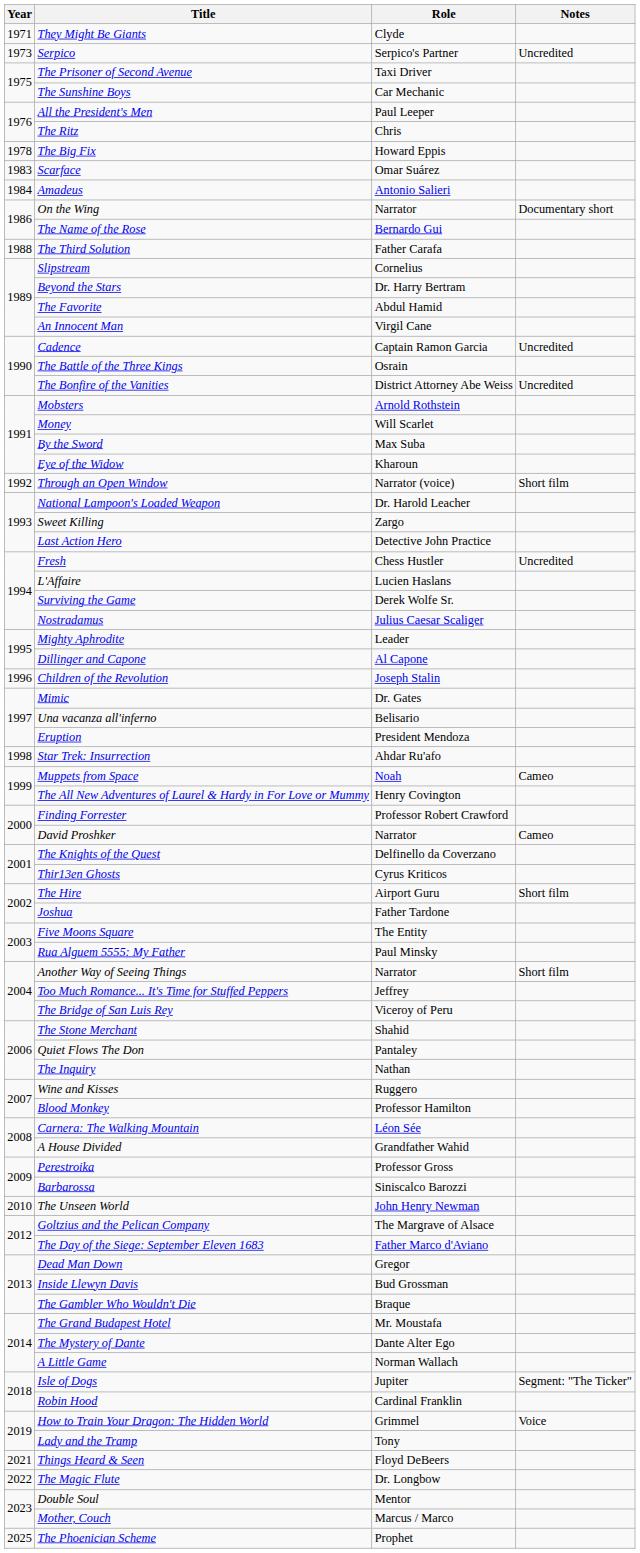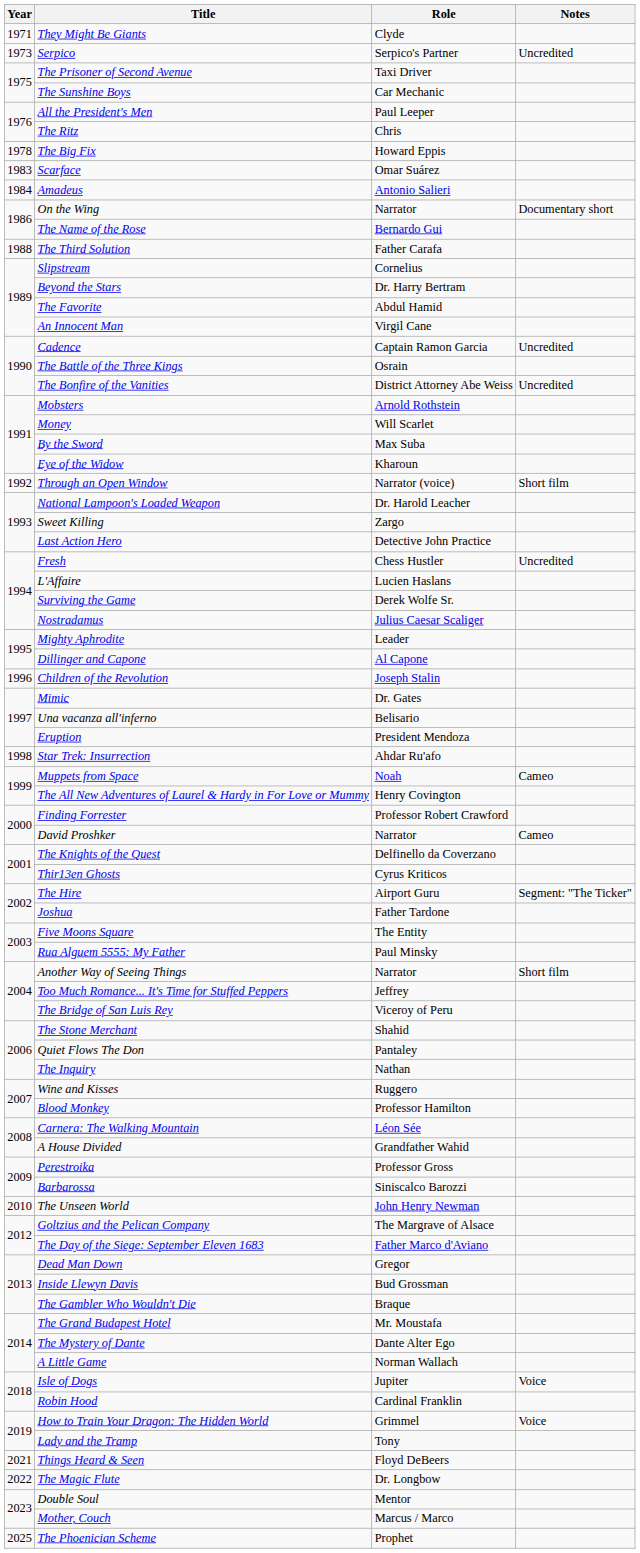 <table class="wikitable sortable">
 <tr>
 <th>Year</th>
 <th>Title</th>
 <th>Role</th>
 <th class="unsortable">Notes</th>
 </tr>
 <tr>
 <td>1971</td>
 <td><em><a href='#'>They Might Be Giants</a></em></td>
 <td>Clyde</td>
 <td></td>
 </tr>
 <tr>
 <td>1973</td>
 <td><em><a href='#'>Serpico</a></em></td>
 <td>Serpico's Partner</td>
 <td>Uncredited</td>
 </tr>
 <tr>
 <td rowspan="2">1975</td>
 <td><em><a href='#'>The Prisoner of Second Avenue</a></em></td>
 <td>Taxi Driver</td>
 <td></td>
 </tr>
 <tr>
 <td><em><a href='#'>The Sunshine Boys</a></em></td>
 <td>Car Mechanic</td>
 <td></td>
 </tr>
 <tr>
 <td rowspan="2">1976</td>
 <td><em><a href='#'>All the President's Men</a></em></td>
 <td>Paul Leeper</td>
 <td></td>
 </tr>
 <tr>
 <td><em><a href='#'>The Ritz</a></em></td>
 <td>Chris</td>
 <td></td>
 </tr>
 <tr>
 <td>1978</td>
 <td><em><a href='#'>The Big Fix</a></em></td>
 <td>Howard Eppis</td>
 <td></td>
 </tr>
 <tr>
 <td>1983</td>
 <td><em><a href='#'>Scarface</a></em></td>
 <td>Omar Suárez</td>
 <td></td>
 </tr>
 <tr>
 <td>1984</td>
 <td><em><a href='#'>Amadeus</a></em></td>
 <td><a href='#'>Antonio Salieri</a></td>
 <td></td>
 </tr>
 <tr>
 <td rowspan="2">1986</td>
 <td><em>On the Wing</em></td>
 <td>Narrator</td>
 <td>Documentary short</td>
 </tr>
 <tr>
 <td><em><a href='#'>The Name of the Rose</a></em></td>
 <td><a href='#'>Bernardo Gui</a></td>
 <td></td>
 </tr>
 <tr>
 <td>1988</td>
 <td><em><a href='#'>The Third Solution</a></em></td>
 <td>Father Carafa</td>
 <td></td>
 </tr>
 <tr>
 <td rowspan="4">1989</td>
 <td><em><a href='#'>Slipstream</a></em></td>
 <td>Cornelius</td>
 <td></td>
 </tr>
 <tr>
 <td><em><a href='#'>Beyond the Stars</a></em></td>
 <td>Dr. Harry Bertram</td>
 <td></td>
 </tr>
 <tr>
 <td><em><a href='#'>The Favorite</a></em></td>
 <td>Abdul Hamid</td>
 <td></td>
 </tr>
 <tr>
 <td><em><a href='#'>An Innocent Man</a></em></td>
 <td>Virgil Cane</td>
 <td></td>
 </tr>
 <tr>
 <td rowspan="3">1990</td>
 <td><em><a href='#'>Cadence</a></em></td>
 <td>Captain Ramon Garcia</td>
 <td>Uncredited</td>
 </tr>
 <tr>
 <td><em><a href='#'>The Battle of the Three Kings</a></em></td>
 <td>Osrain</td>
 <td></td>
 </tr>
 <tr>
 <td><em><a href='#'>The Bonfire of the Vanities</a></em></td>
 <td>District Attorney Abe Weiss</td>
 <td>Uncredited</td>
 </tr>
 <tr>
 <td rowspan="4">1991</td>
 <td><em><a href='#'>Mobsters</a></em></td>
 <td><a href='#'>Arnold Rothstein</a></td>
 <td></td>
 </tr>
 <tr>
 <td><em><a href='#'>Money</a></em></td>
 <td>Will Scarlet</td>
 <td></td>
 </tr>
 <tr>
 <td><em><a href='#'>By the Sword</a></em></td>
 <td>Max Suba</td>
 <td></td>
 </tr>
 <tr>
 <td><em><a href='#'>Eye of the Widow</a></em></td>
 <td>Kharoun</td>
 <td></td>
 </tr>
 <tr>
 <td>1992</td>
 <td><em><a href='#'>Through an Open Window</a></em></td>
 <td>Narrator (voice)</td>
 <td>Short film</td>
 </tr>
 <tr>
 <td rowspan="3">1993</td>
 <td><em><a href='#'>National Lampoon's Loaded Weapon</a></em></td>
 <td>Dr. Harold Leacher</td>
 <td></td>
 </tr>
 <tr>
 <td><em>Sweet Killing</em></td>
 <td>Zargo</td>
 <td></td>
 </tr>
 <tr>
 <td><em><a href='#'>Last Action Hero</a></em></td>
 <td>Detective John Practice</td>
 <td></td>
 </tr>
 <tr>
 <td rowspan="4">1994</td>
 <td><em><a href='#'>Fresh</a></em></td>
 <td>Chess Hustler</td>
 <td>Uncredited</td>
 </tr>
 <tr>
 <td><em>L'Affaire</em></td>
 <td>Lucien Haslans</td>
 <td></td>
 </tr>
 <tr>
 <td><em><a href='#'>Surviving the Game</a></em></td>
 <td>Derek Wolfe Sr.</td>
 <td></td>
 </tr>
 <tr>
 <td><em><a href='#'>Nostradamus</a></em></td>
 <td><a href='#'>Julius Caesar Scaliger</a></td>
 <td></td>
 </tr>
 <tr>
 <td rowspan="2">1995</td>
 <td><em><a href='#'>Mighty Aphrodite</a></em></td>
 <td>Leader</td>
 <td></td>
 </tr>
 <tr>
 <td><em><a href='#'>Dillinger and Capone</a></em></td>
 <td><a href='#'>Al Capone</a></td>
 <td></td>
 </tr>
 <tr>
 <td>1996</td>
 <td><em><a href='#'>Children of the Revolution</a></em></td>
 <td><a href='#'>Joseph Stalin</a></td>
 <td></td>
 </tr>
 <tr>
 <td rowspan="3">1997</td>
 <td><em><a href='#'>Mimic</a></em></td>
 <td>Dr. Gates</td>
 <td></td>
 </tr>
 <tr>
 <td><em>Una vacanza all'inferno</em></td>
 <td>Belisario</td>
 <td></td>
 </tr>
 <tr>
 <td><em><a href='#'>Eruption</a></em></td>
 <td>President Mendoza</td>
 <td></td>
 </tr>
 <tr>
 <td>1998</td>
 <td><em><a href='#'>Star Trek: Insurrection</a></em></td>
 <td>Ahdar Ru'afo</td>
 <td></td>
 </tr>
 <tr>
 <td rowspan="2">1999</td>
 <td><em><a href='#'>Muppets from Space</a></em></td>
 <td><a href='#'>Noah</a></td>
 <td>Cameo</td>
 </tr>
 <tr>
 <td><em><a href='#'>The All New Adventures of Laurel & Hardy in For Love or Mummy</a></em></td>
 <td>Henry Covington</td>
 <td></td>
 </tr>
 <tr>
 <td rowspan="2">2000</td>
 <td><em><a href='#'>Finding Forrester</a></em></td>
 <td>Professor Robert Crawford</td>
 <td></td>
 </tr>
 <tr>
 <td><em>David Proshker</em></td>
 <td>Narrator</td>
 <td>Cameo</td>
 </tr>
 <tr>
 <td rowspan="2">2001</td>
 <td><em><a href='#'>The Knights of the Quest</a></em></td>
 <td>Delfinello da Coverzano</td>
 <td></td>
 </tr>
 <tr>
 <td><em><a href='#'>Thir13en Ghosts</a></em></td>
 <td>Cyrus Kriticos</td>
 <td></td>
 </tr>
 <tr>
 <td rowspan="2">2002</td>
 <td><em><a href='#'>The Hire</a></em></td>
 <td>Airport Guru</td>
-<td>Short film</td>
+<td>Segment: "The Ticker"</td>
 </tr>
 <tr>
 <td><em><a href='#'>Joshua</a></em></td>
 <td>Father Tardone</td>
 <td></td>
 </tr>
 <tr>
 <td rowspan="2">2003</td>
 <td><em><a href='#'>Five Moons Square</a></em></td>
 <td>The Entity</td>
 <td></td>
 </tr>
 <tr>
 <td><em><a href='#'>Rua Alguem 5555: My Father</a></em></td>
 <td>Paul Minsky</td>
 <td></td>
 </tr>
 <tr>
 <td rowspan="3">2004</td>
 <td><em>Another Way of Seeing Things</em></td>
 <td>Narrator</td>
 <td>Short film</td>
 </tr>
 <tr>
 <td><em><a href='#'>Too Much Romance... It's Time for Stuffed Peppers</a></em></td>
 <td>Jeffrey</td>
 <td></td>
 </tr>
 <tr>
 <td><em><a href='#'>The Bridge of San Luis Rey</a></em></td>
 <td>Viceroy of Peru</td>
 <td></td>
 </tr>
 <tr>
 <td rowspan="3">2006</td>
 <td><em><a href='#'>The Stone Merchant</a></em></td>
 <td>Shahid</td>
 <td></td>
 </tr>
 <tr>
 <td><em>Quiet Flows The Don</em></td>
 <td>Pantaley</td>
 <td></td>
 </tr>
 <tr>
 <td><em><a href='#'>The Inquiry</a></em></td>
 <td>Nathan</td>
 <td></td>
 </tr>
 <tr>
 <td rowspan="2">2007</td>
 <td><em>Wine and Kisses</em></td>
 <td>Ruggero</td>
 <td></td>
 </tr>
 <tr>
 <td><em><a href='#'>Blood Monkey</a></em></td>
 <td>Professor Hamilton</td>
 <td></td>
 </tr>
 <tr>
 <td rowspan="2">2008</td>
 <td><em><a href='#'>Carnera: The Walking Mountain</a></em></td>
 <td><a href='#'>Léon Sée</a></td>
 <td></td>
 </tr>
 <tr>
 <td><em>A House Divided</em></td>
 <td>Grandfather Wahid</td>
 <td></td>
 </tr>
 <tr>
 <td rowspan="2">2009</td>
 <td><em><a href='#'>Perestroika</a></em></td>
 <td>Professor Gross</td>
 <td></td>
 </tr>
 <tr>
 <td><em><a href='#'>Barbarossa</a></em></td>
 <td>Siniscalco Barozzi</td>
 <td></td>
 </tr>
 <tr>
 <td>2010</td>
 <td><em>The Unseen World</em></td>
 <td><a href='#'>John Henry Newman</a></td>
 <td></td>
 </tr>
 <tr>
 <td rowspan="2">2012</td>
 <td><em><a href='#'>Goltzius and the Pelican Company</a></em></td>
 <td>The Margrave of Alsace</td>
 <td></td>
 </tr>
 <tr>
 <td><em><a href='#'>The Day of the Siege: September Eleven 1683</a></em></td>
 <td><a href='#'>Father Marco d'Aviano</a></td>
 <td></td>
 </tr>
 <tr>
 <td rowspan="3">2013</td>
 <td><em><a href='#'>Dead Man Down</a></em></td>
 <td>Gregor</td>
 <td></td>
 </tr>
 <tr>
 <td><em><a href='#'>Inside Llewyn Davis</a></em></td>
 <td>Bud Grossman</td>
 <td></td>
 </tr>
 <tr>
 <td><em><a href='#'>The Gambler Who Wouldn't Die</a></em></td>
 <td>Braque</td>
 <td></td>
 </tr>
 <tr>
 <td rowspan="3">2014</td>
 <td><em><a href='#'>The Grand Budapest Hotel</a></em></td>
 <td>Mr. Moustafa</td>
 <td></td>
 </tr>
 <tr>
 <td><em><a href='#'>The Mystery of Dante</a></em></td>
 <td>Dante Alter Ego</td>
 <td></td>
 </tr>
 <tr>
 <td><em><a href='#'>A Little Game</a></em></td>
 <td>Norman Wallach</td>
 <td></td>
 </tr>
 <tr>
 <td rowspan="2">2018</td>
 <td><em><a href='#'>Isle of Dogs</a></em></td>
 <td>Jupiter</td>
-<td>Segment: "The Ticker"</td>
+<td>Voice</td>
 </tr>
 <tr>
 <td><em><a href='#'>Robin Hood</a></em></td>
 <td>Cardinal Franklin</td>
 <td></td>
 </tr>
 <tr>
 <td rowspan="2">2019</td>
 <td><em><a href='#'>How to Train Your Dragon: The Hidden World</a></em></td>
 <td>Grimmel</td>
 <td>Voice</td>
 </tr>
 <tr>
 <td><em><a href='#'>Lady and the Tramp</a></em></td>
 <td>Tony</td>
 <td></td>
 </tr>
 <tr>
 <td>2021</td>
 <td><em><a href='#'>Things Heard & Seen</a></em></td>
 <td>Floyd DeBeers</td>
 <td></td>
 </tr>
 <tr>
 <td>2022</td>
 <td><em><a href='#'>The Magic Flute</a></em></td>
 <td>Dr. Longbow</td>
 <td></td>
 </tr>
 <tr>
 <td rowspan="2">2023</td>
 <td><em>Double Soul</em></td>
 <td>Mentor</td>
 <td></td>
 </tr>
 <tr>
 <td><em><a href='#'>Mother, Couch</a></em></td>
 <td>Marcus / Marco</td>
 <td></td>
 </tr>
 <tr>
 <td>2025</td>
 <td><em><a href='#'>The Phoenician Scheme</a></em></td>
 <td>Prophet</td>
 <td></td>
 </tr>
 </table>
